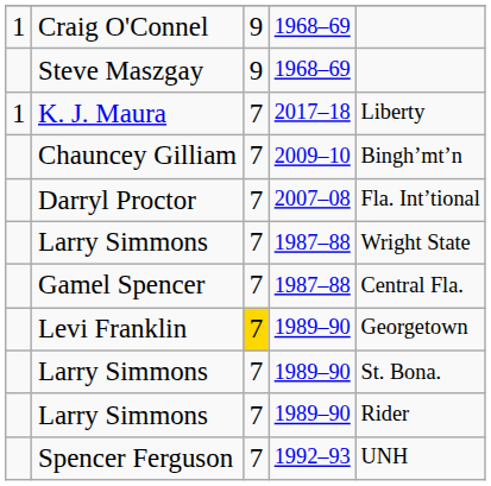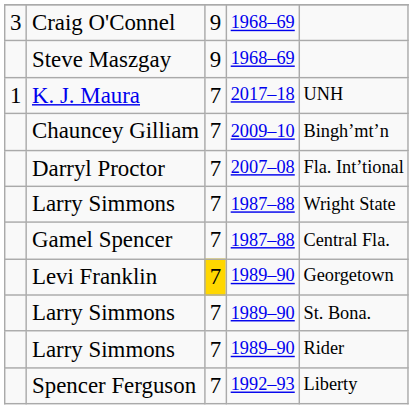 <table class="wikitable">
 <tr>
 </tr>
 <tr>
-<td>1</td>
+<td>3</td>
 <td>Craig O'Connel</td>
 <td>9</td>
 <td style="font-size:80%;"><a href='#'>1968–69</a></td>
 <td style="font-size:80%;"></td>
 </tr>
 <tr>
 <td></td>
 <td>Steve Maszgay</td>
 <td>9</td>
 <td style="font-size:80%;"><a href='#'>1968–69</a></td>
 <td style="font-size:80%;"></td>
 </tr>
 <tr>
 <td>1</td>
 <td><a href='#'>K. J. Maura</a></td>
 <td>7</td>
 <td style="font-size:80%;"><a href='#'>2017–18</a></td>
-<td style="font-size:80%;">Liberty</td>
+<td style="font-size:80%;">UNH</td>
 </tr>
 <tr>
 <td></td>
 <td>Chauncey Gilliam</td>
 <td>7</td>
 <td style="font-size:80%;"><a href='#'>2009–10</a></td>
 <td style="font-size:80%;">Bingh’mt’n</td>
 </tr>
 <tr>
 <td></td>
 <td>Darryl Proctor</td>
 <td>7</td>
 <td style="font-size:80%;"><a href='#'>2007–08</a></td>
 <td style="font-size:80%;">Fla. Int’tional</td>
 </tr>
 <tr>
 <td></td>
 <td>Larry Simmons</td>
 <td>7</td>
 <td style="font-size:80%;"><a href='#'>1987–88</a></td>
 <td style="font-size:80%;">Wright State</td>
 </tr>
 <tr>
 <td></td>
 <td>Gamel Spencer</td>
 <td>7</td>
 <td style="font-size:80%;"><a href='#'>1987–88</a></td>
 <td style="font-size:80%;">Central Fla.</td>
 </tr>
 <tr>
 <td></td>
 <td>Levi Franklin</td>
 <td style="background: gold;">7</td>
 <td style="font-size:80%;"><a href='#'>1989–90</a></td>
 <td style="font-size:80%;">Georgetown</td>
 </tr>
 <tr>
 <td></td>
 <td>Larry Simmons</td>
 <td>7</td>
 <td style="font-size:80%;"><a href='#'>1989–90</a></td>
 <td style="font-size:80%;">St. Bona.</td>
 </tr>
 <tr>
 <td></td>
 <td>Larry Simmons</td>
 <td>7</td>
 <td style="font-size:80%;"><a href='#'>1989–90</a></td>
 <td style="font-size:80%;">Rider</td>
 </tr>
 <tr>
 <td></td>
 <td>Spencer Ferguson</td>
 <td>7</td>
 <td style="font-size:80%;"><a href='#'>1992–93</a></td>
-<td style="font-size:80%;">UNH</td>
+<td style="font-size:80%;">Liberty</td>
 </tr>
 </table>
